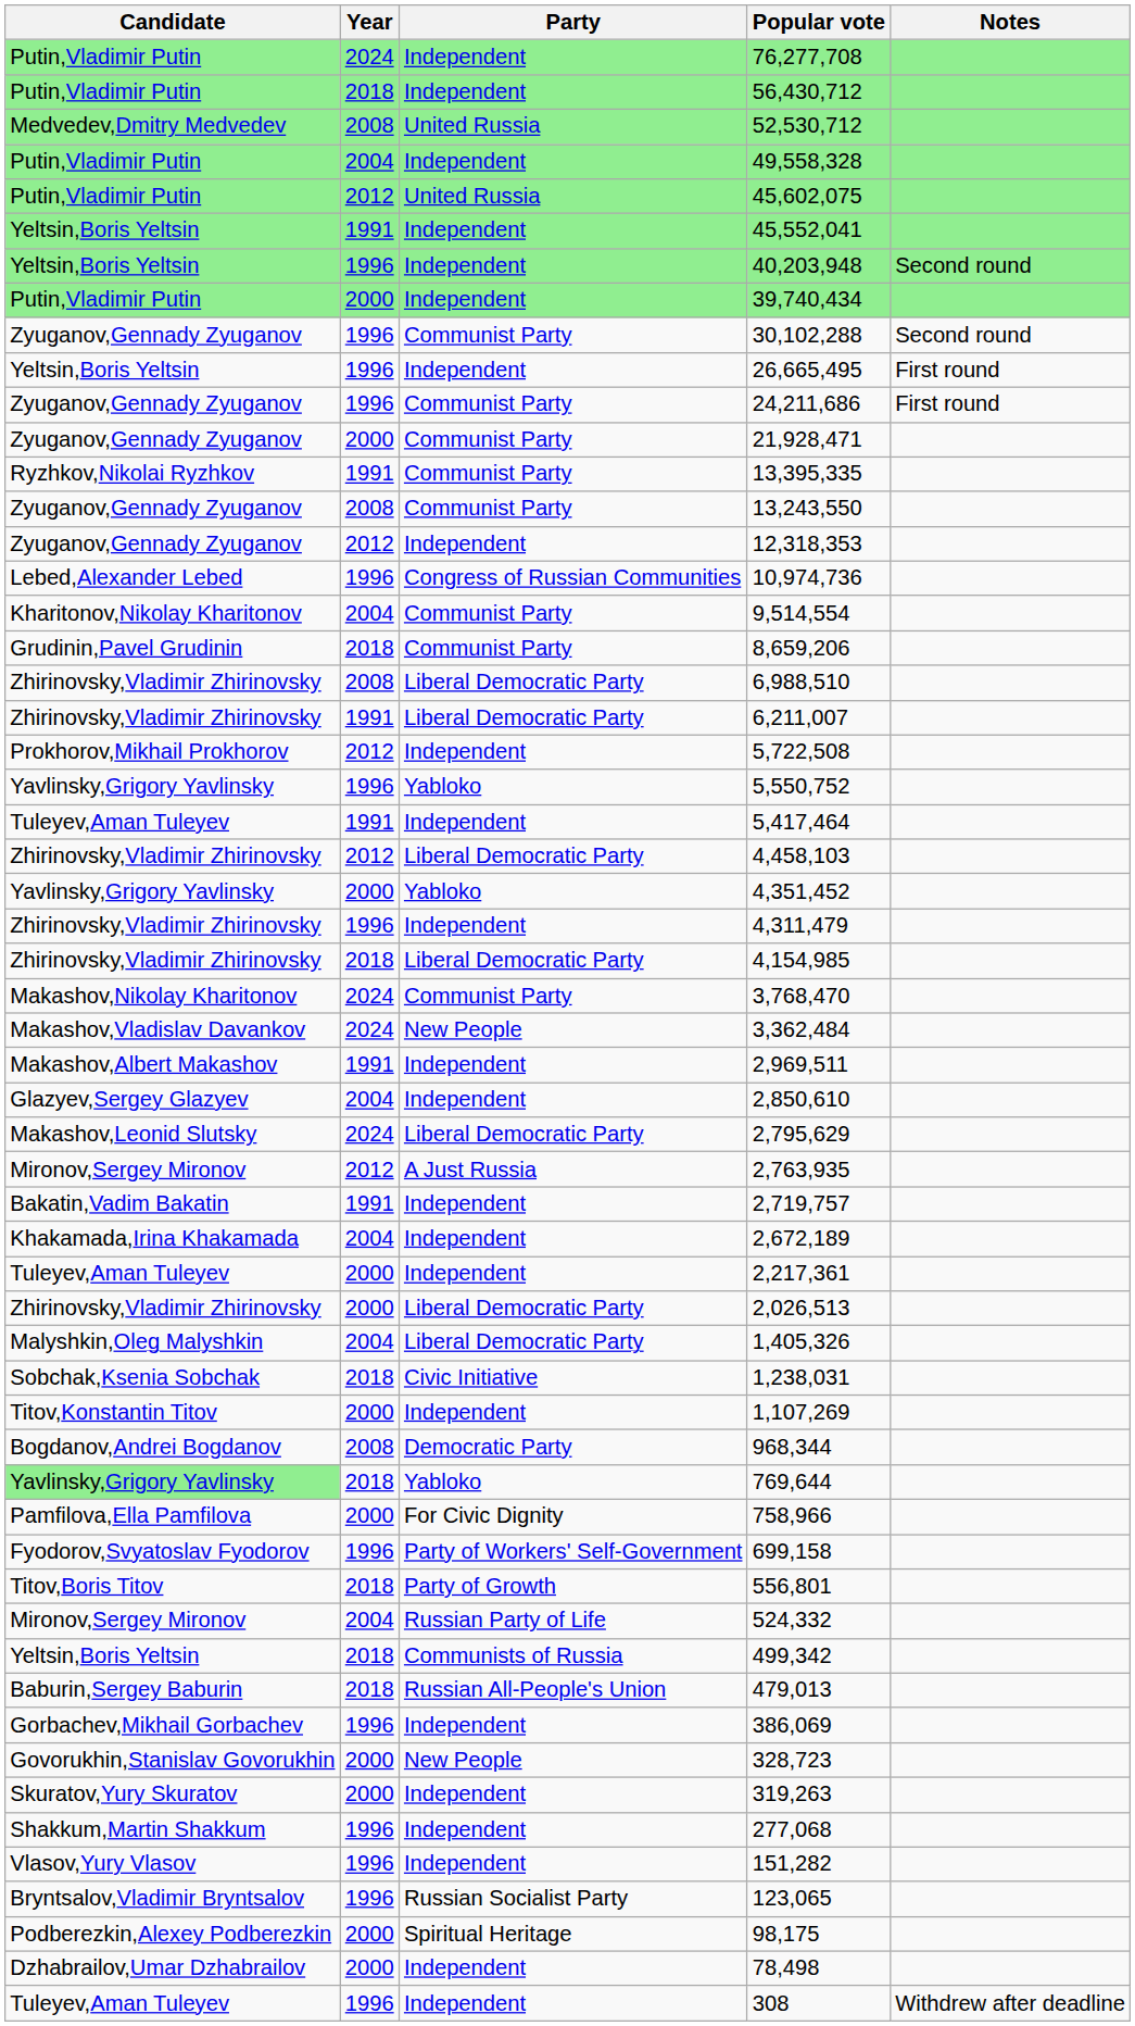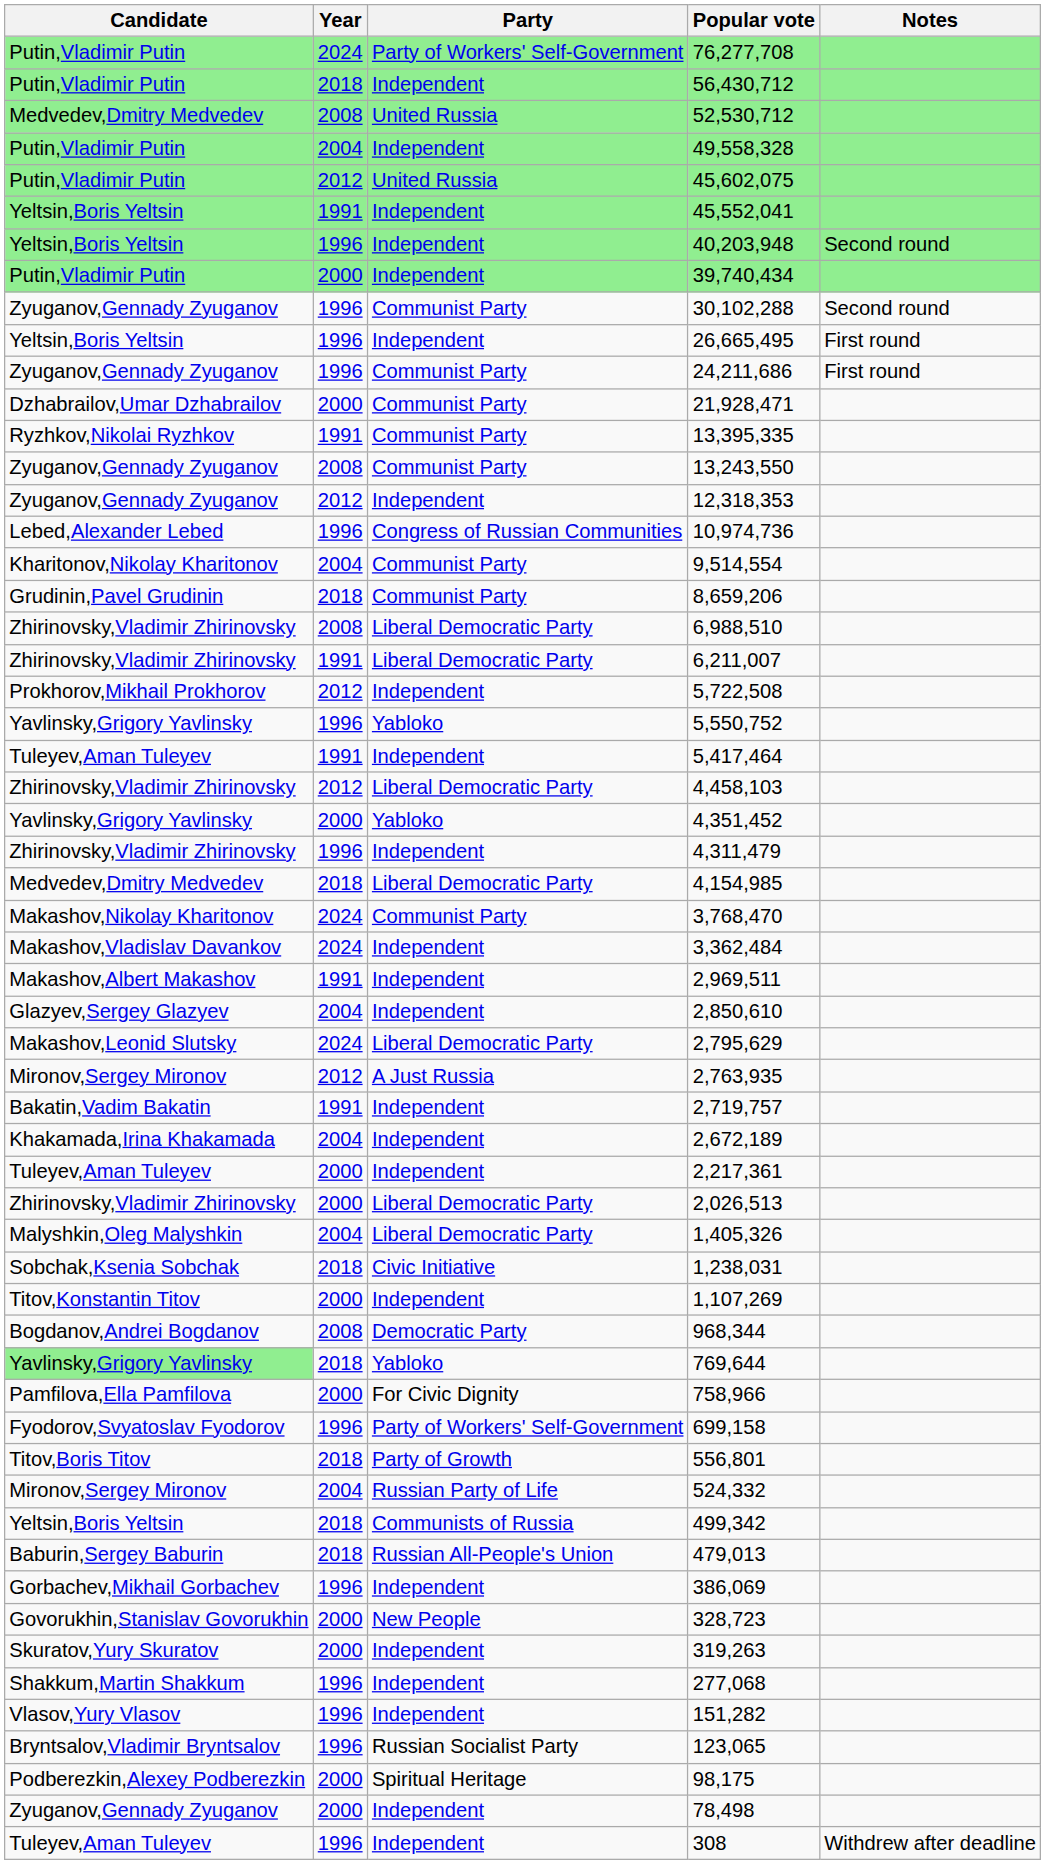 <table class="sortable wikitable">
 <tr>
 <th>Candidate</th>
 <th>Year</th>
 <th>Party</th>
 <th>Popular vote</th>
 <th>Notes</th>
 </tr>
 <tr style="background:lightgreen;">
 <td style="text-align:left;"><span>Putin,</span><a href='#'>Vladimir Putin</a></td>
 <td><a href='#'>2024</a></td>
-<td><a href='#'>Independent</a></td>
+<td><a href='#'>Party of Workers' Self-Government</a></td>
 <td>76,277,708</td>
 <td></td>
 </tr>
 <tr style="background:lightgreen;">
 <td style="text-align:left;"><span>Putin,</span><a href='#'>Vladimir Putin</a></td>
 <td><a href='#'>2018</a></td>
 <td><a href='#'>Independent</a></td>
 <td>56,430,712</td>
 <td></td>
 </tr>
 <tr style="background:lightgreen;">
 <td style="text-align:left;"><span>Medvedev,</span><a href='#'>Dmitry Medvedev</a></td>
 <td><a href='#'>2008</a></td>
 <td><a href='#'>United Russia</a></td>
 <td>52,530,712</td>
 <td></td>
 </tr>
 <tr style="background:lightgreen;">
 <td style="text-align:left;"><span>Putin,</span><a href='#'>Vladimir Putin</a></td>
 <td><a href='#'>2004</a></td>
 <td><a href='#'>Independent</a></td>
 <td>49,558,328</td>
 <td></td>
 </tr>
 <tr style="background:lightgreen;">
 <td style="text-align:left;"><span>Putin,</span><a href='#'>Vladimir Putin</a></td>
 <td><a href='#'>2012</a></td>
 <td><a href='#'>United Russia</a></td>
 <td>45,602,075</td>
 <td></td>
 </tr>
 <tr style="background:lightgreen;">
 <td style="text-align:left;"><span>Yeltsin,</span><a href='#'>Boris Yeltsin</a></td>
 <td><a href='#'>1991</a></td>
 <td><a href='#'>Independent</a></td>
 <td>45,552,041</td>
 <td></td>
 </tr>
 <tr style="background:lightgreen;">
 <td style="text-align:left;"><span>Yeltsin,</span><a href='#'>Boris Yeltsin</a></td>
 <td><a href='#'>1996</a></td>
 <td><a href='#'>Independent</a></td>
 <td>40,203,948</td>
 <td>Second round</td>
 </tr>
 <tr style="background:lightgreen;">
 <td style="text-align:left;"><span>Putin,</span><a href='#'>Vladimir Putin</a></td>
 <td><a href='#'>2000</a></td>
 <td><a href='#'>Independent</a></td>
 <td>39,740,434</td>
 <td></td>
 </tr>
 <tr>
 <td style="text-align:left;"><span>Zyuganov,</span><a href='#'>Gennady Zyuganov</a></td>
 <td><a href='#'>1996</a></td>
 <td><a href='#'>Communist Party</a></td>
 <td>30,102,288</td>
 <td>Second round</td>
 </tr>
 <tr>
 <td style="text-align:left;"><span>Yeltsin,</span><a href='#'>Boris Yeltsin</a></td>
 <td><a href='#'>1996</a></td>
 <td><a href='#'>Independent</a></td>
 <td>26,665,495</td>
 <td>First round</td>
 </tr>
 <tr>
 <td style="text-align:left;"><span>Zyuganov,</span><a href='#'>Gennady Zyuganov</a></td>
 <td><a href='#'>1996</a></td>
 <td><a href='#'>Communist Party</a></td>
 <td>24,211,686</td>
 <td>First round</td>
 </tr>
 <tr>
-<td style="text-align:left;"><span>Zyuganov,</span><a href='#'>Gennady Zyuganov</a></td>
+<td style="text-align:left;"><span>Dzhabrailov,</span><a href='#'>Umar Dzhabrailov</a></td>
 <td><a href='#'>2000</a></td>
 <td><a href='#'>Communist Party</a></td>
 <td>21,928,471</td>
 <td></td>
 </tr>
 <tr>
 <td style="text-align:left;"><span>Ryzhkov,</span><a href='#'>Nikolai Ryzhkov</a></td>
 <td><a href='#'>1991</a></td>
 <td><a href='#'>Communist Party</a></td>
 <td>13,395,335</td>
 <td></td>
 </tr>
 <tr>
 <td style="text-align:left;"><span>Zyuganov,</span><a href='#'>Gennady Zyuganov</a></td>
 <td><a href='#'>2008</a></td>
 <td><a href='#'>Communist Party</a></td>
 <td>13,243,550</td>
 <td></td>
 </tr>
 <tr>
 <td style="text-align:left;"><span>Zyuganov,</span><a href='#'>Gennady Zyuganov</a></td>
 <td><a href='#'>2012</a></td>
 <td><a href='#'>Independent</a></td>
 <td>12,318,353</td>
 <td></td>
 </tr>
 <tr>
 <td style="text-align:left;"><span>Lebed,</span><a href='#'>Alexander Lebed</a></td>
 <td><a href='#'>1996</a></td>
 <td><a href='#'>Congress of Russian Communities</a></td>
 <td>10,974,736</td>
 <td></td>
 </tr>
 <tr>
 <td style="text-align:left;"><span>Kharitonov,</span><a href='#'>Nikolay Kharitonov</a></td>
 <td><a href='#'>2004</a></td>
 <td><a href='#'>Communist Party</a></td>
 <td>9,514,554</td>
 <td></td>
 </tr>
 <tr>
 <td style="text-align:left;"><span>Grudinin,</span><a href='#'>Pavel Grudinin</a></td>
 <td><a href='#'>2018</a></td>
 <td><a href='#'>Communist Party</a></td>
 <td>8,659,206</td>
 <td></td>
 </tr>
 <tr>
 <td style="text-align:left;"><span>Zhirinovsky,</span><a href='#'>Vladimir Zhirinovsky</a></td>
 <td><a href='#'>2008</a></td>
 <td><a href='#'>Liberal Democratic Party</a></td>
 <td>6,988,510</td>
 <td></td>
 </tr>
 <tr>
 <td style="text-align:left;"><span>Zhirinovsky,</span><a href='#'>Vladimir Zhirinovsky</a></td>
 <td><a href='#'>1991</a></td>
 <td><a href='#'>Liberal Democratic Party</a></td>
 <td>6,211,007</td>
 <td></td>
 </tr>
 <tr>
 <td style="text-align:left;"><span>Prokhorov,</span><a href='#'>Mikhail Prokhorov</a></td>
 <td><a href='#'>2012</a></td>
 <td><a href='#'>Independent</a></td>
 <td>5,722,508</td>
 <td></td>
 </tr>
 <tr>
 <td style="text-align:left;"><span>Yavlinsky,</span><a href='#'>Grigory Yavlinsky</a></td>
 <td><a href='#'>1996</a></td>
 <td><a href='#'>Yabloko</a></td>
 <td>5,550,752</td>
 <td></td>
 </tr>
 <tr>
 <td style="text-align:left;"><span>Tuleyev,</span><a href='#'>Aman Tuleyev</a></td>
 <td><a href='#'>1991</a></td>
 <td><a href='#'>Independent</a></td>
 <td>5,417,464</td>
 <td></td>
 </tr>
 <tr>
 <td style="text-align:left;"><span>Zhirinovsky,</span><a href='#'>Vladimir Zhirinovsky</a></td>
 <td><a href='#'>2012</a></td>
 <td><a href='#'>Liberal Democratic Party</a></td>
 <td>4,458,103</td>
 <td></td>
 </tr>
 <tr>
 <td style="text-align:left;"><span>Yavlinsky,</span><a href='#'>Grigory Yavlinsky</a></td>
 <td><a href='#'>2000</a></td>
 <td><a href='#'>Yabloko</a></td>
 <td>4,351,452</td>
 <td></td>
 </tr>
 <tr>
 <td style="text-align:left;"><span>Zhirinovsky,</span><a href='#'>Vladimir Zhirinovsky</a></td>
 <td><a href='#'>1996</a></td>
 <td><a href='#'>Independent</a></td>
 <td>4,311,479</td>
 <td></td>
 </tr>
 <tr>
-<td style="text-align:left;"><span>Zhirinovsky,</span><a href='#'>Vladimir Zhirinovsky</a></td>
+<td style="text-align:left;"><span>Medvedev,</span><a href='#'>Dmitry Medvedev</a></td>
 <td><a href='#'>2018</a></td>
 <td><a href='#'>Liberal Democratic Party</a></td>
 <td>4,154,985</td>
 <td></td>
 </tr>
 <tr>
 <td style="text-align:left;"><span>Makashov,</span><a href='#'>Nikolay Kharitonov</a></td>
 <td><a href='#'>2024</a></td>
 <td><a href='#'>Communist Party</a></td>
 <td>3,768,470</td>
 <td></td>
 </tr>
 <tr>
 <td style="text-align:left;"><span>Makashov,</span><a href='#'>Vladislav Davankov</a></td>
 <td><a href='#'>2024</a></td>
-<td><a href='#'>New People</a></td>
+<td><a href='#'>Independent</a></td>
 <td>3,362,484</td>
 <td></td>
 </tr>
 <tr>
 <td style="text-align:left;"><span>Makashov,</span><a href='#'>Albert Makashov</a></td>
 <td><a href='#'>1991</a></td>
 <td><a href='#'>Independent</a></td>
 <td>2,969,511</td>
 <td></td>
 </tr>
 <tr>
 <td style="text-align:left;"><span>Glazyev,</span><a href='#'>Sergey Glazyev</a></td>
 <td><a href='#'>2004</a></td>
 <td><a href='#'>Independent</a></td>
 <td>2,850,610</td>
 <td></td>
 </tr>
 <tr>
 <td style="text-align:left;"><span>Makashov,</span><a href='#'>Leonid Slutsky</a></td>
 <td><a href='#'>2024</a></td>
 <td><a href='#'>Liberal Democratic Party</a></td>
 <td>2,795,629</td>
 <td></td>
 </tr>
 <tr>
 <td style="text-align:left;"><span>Mironov,</span><a href='#'>Sergey Mironov</a></td>
 <td><a href='#'>2012</a></td>
 <td><a href='#'>A Just Russia</a></td>
 <td>2,763,935</td>
 <td></td>
 </tr>
 <tr>
 <td style="text-align:left;"><span>Bakatin,</span><a href='#'>Vadim Bakatin</a></td>
 <td><a href='#'>1991</a></td>
 <td><a href='#'>Independent</a></td>
 <td>2,719,757</td>
 <td></td>
 </tr>
 <tr>
 <td style="text-align:left;"><span>Khakamada,</span><a href='#'>Irina Khakamada</a></td>
 <td><a href='#'>2004</a></td>
 <td><a href='#'>Independent</a></td>
 <td>2,672,189</td>
 <td></td>
 </tr>
 <tr>
 <td style="text-align:left;"><span>Tuleyev,</span><a href='#'>Aman Tuleyev</a></td>
 <td><a href='#'>2000</a></td>
 <td><a href='#'>Independent</a></td>
 <td>2,217,361</td>
 <td></td>
 </tr>
 <tr>
 <td style="text-align:left;"><span>Zhirinovsky,</span><a href='#'>Vladimir Zhirinovsky</a></td>
 <td><a href='#'>2000</a></td>
 <td><a href='#'>Liberal Democratic Party</a></td>
 <td>2,026,513</td>
 <td></td>
 </tr>
 <tr>
 <td style="text-align:left;"><span>Malyshkin,</span><a href='#'>Oleg Malyshkin</a></td>
 <td><a href='#'>2004</a></td>
 <td><a href='#'>Liberal Democratic Party</a></td>
 <td>1,405,326</td>
 <td></td>
 </tr>
 <tr>
 <td style="text-align:left;"><span>Sobchak,</span><a href='#'>Ksenia Sobchak</a></td>
 <td><a href='#'>2018</a></td>
 <td><a href='#'>Civic Initiative</a></td>
 <td>1,238,031</td>
 <td></td>
 </tr>
 <tr>
 <td style="text-align:left;"><span>Titov,</span><a href='#'>Konstantin Titov</a></td>
 <td><a href='#'>2000</a></td>
 <td><a href='#'>Independent</a></td>
 <td>1,107,269</td>
 <td></td>
 </tr>
 <tr>
 <td style="text-align:left;"><span>Bogdanov,</span><a href='#'>Andrei Bogdanov</a></td>
 <td><a href='#'>2008</a></td>
 <td><a href='#'>Democratic Party</a></td>
 <td>968,344</td>
 <td></td>
 </tr>
 <tr>
 <td style="background: lightgreen; text-align:left;"><span>Yavlinsky,</span><a href='#'>Grigory Yavlinsky</a></td>
 <td><a href='#'>2018</a></td>
 <td><a href='#'>Yabloko</a></td>
 <td>769,644</td>
 <td></td>
 </tr>
 <tr>
 <td style="text-align:left;"><span>Pamfilova,</span><a href='#'>Ella Pamfilova</a></td>
 <td><a href='#'>2000</a></td>
 <td>For Civic Dignity</td>
 <td>758,966</td>
 <td></td>
 </tr>
 <tr>
 <td style="text-align:left;"><span>Fyodorov,</span><a href='#'>Svyatoslav Fyodorov</a></td>
 <td><a href='#'>1996</a></td>
 <td><a href='#'>Party of Workers' Self-Government</a></td>
 <td>699,158</td>
 <td></td>
 </tr>
 <tr>
 <td style="text-align:left;"><span>Titov,</span><a href='#'>Boris Titov</a></td>
 <td><a href='#'>2018</a></td>
 <td><a href='#'>Party of Growth</a></td>
 <td>556,801</td>
 <td></td>
 </tr>
 <tr>
 <td style="text-align:left;"><span>Mironov,</span><a href='#'>Sergey Mironov</a></td>
 <td><a href='#'>2004</a></td>
 <td><a href='#'>Russian Party of Life</a></td>
 <td>524,332</td>
 <td></td>
 </tr>
 <tr>
 <td style="text-align:left;"><span>Yeltsin,</span><a href='#'>Boris Yeltsin</a></td>
 <td><a href='#'>2018</a></td>
 <td><a href='#'>Communists of Russia</a></td>
 <td>499,342</td>
 <td></td>
 </tr>
 <tr>
 <td style="text-align:left;"><span>Baburin,</span><a href='#'>Sergey Baburin</a></td>
 <td><a href='#'>2018</a></td>
 <td><a href='#'>Russian All-People's Union</a></td>
 <td>479,013</td>
 <td></td>
 </tr>
 <tr>
 <td style="text-align:left;"><span>Gorbachev,</span><a href='#'>Mikhail Gorbachev</a></td>
 <td><a href='#'>1996</a></td>
 <td><a href='#'>Independent</a></td>
 <td>386,069</td>
 <td></td>
 </tr>
 <tr>
 <td style="text-align:left;"><span>Govorukhin,</span><a href='#'>Stanislav Govorukhin</a></td>
 <td><a href='#'>2000</a></td>
 <td><a href='#'>New People</a></td>
 <td>328,723</td>
 <td></td>
 </tr>
 <tr>
 <td style="text-align:left;"><span>Skuratov,</span><a href='#'>Yury Skuratov</a></td>
 <td><a href='#'>2000</a></td>
 <td><a href='#'>Independent</a></td>
 <td>319,263</td>
 <td></td>
 </tr>
 <tr>
 <td style="text-align:left;"><span>Shakkum,</span><a href='#'>Martin Shakkum</a></td>
 <td><a href='#'>1996</a></td>
 <td><a href='#'>Independent</a></td>
 <td>277,068</td>
 <td></td>
 </tr>
 <tr>
 <td style="text-align:left;"><span>Vlasov,</span><a href='#'>Yury Vlasov</a></td>
 <td><a href='#'>1996</a></td>
 <td><a href='#'>Independent</a></td>
 <td>151,282</td>
 <td></td>
 </tr>
 <tr>
 <td style="text-align:left;"><span>Bryntsalov,</span><a href='#'>Vladimir Bryntsalov</a></td>
 <td><a href='#'>1996</a></td>
 <td>Russian Socialist Party</td>
 <td>123,065</td>
 <td></td>
 </tr>
 <tr>
 <td style="text-align:left;"><span>Podberezkin,</span><a href='#'>Alexey Podberezkin</a></td>
 <td><a href='#'>2000</a></td>
 <td>Spiritual Heritage</td>
 <td>98,175</td>
 <td></td>
 </tr>
 <tr>
-<td style="text-align:left;"><span>Dzhabrailov,</span><a href='#'>Umar Dzhabrailov</a></td>
+<td style="text-align:left;"><span>Zyuganov,</span><a href='#'>Gennady Zyuganov</a></td>
 <td><a href='#'>2000</a></td>
 <td><a href='#'>Independent</a></td>
 <td>78,498</td>
 <td></td>
 </tr>
 <tr>
 <td style="text-align:left;"><span>Tuleyev,</span><a href='#'>Aman Tuleyev</a></td>
 <td><a href='#'>1996</a></td>
 <td><a href='#'>Independent</a></td>
 <td>308</td>
 <td>Withdrew after deadline</td>
 </tr>
 </table>
